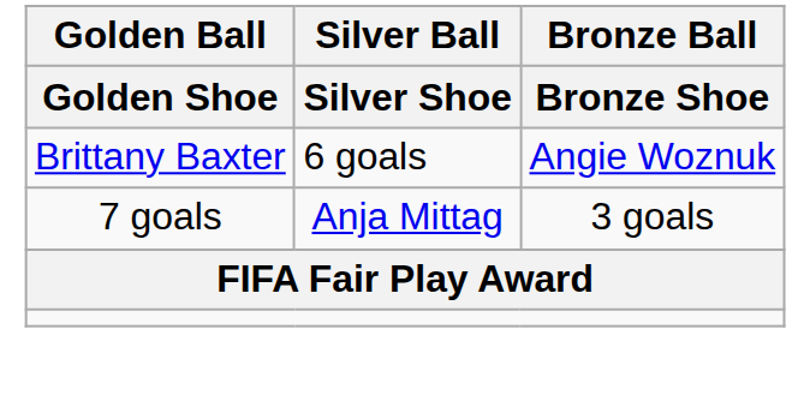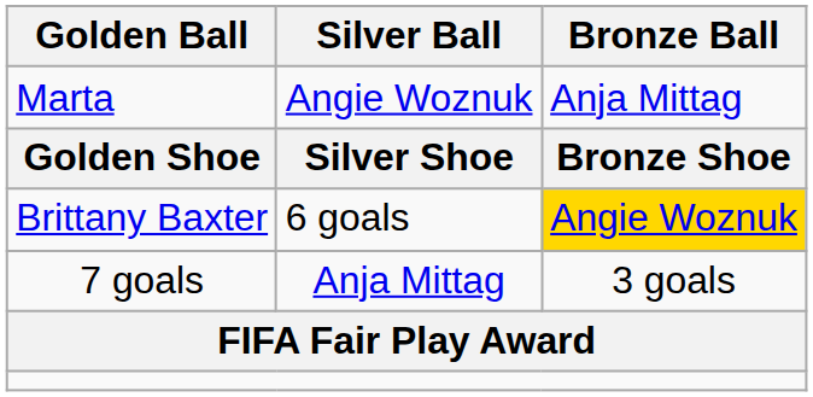 <table class="wikitable" style="margin:auto">
 <tr>
 <th>Golden Ball</th>
 <th>Silver Ball</th>
 <th>Bronze Ball</th>
+</tr>
+<tr>
+<td> <a href='#'>Marta</a></td>
+<td> <a href='#'>Angie Woznuk</a></td>
+<td> <a href='#'>Anja Mittag</a></td>
 </tr>
 <tr>
 <th>Golden Shoe</th>
 <th>Silver Shoe</th>
 <th>Bronze Shoe</th>
 </tr>
 <tr>
 <td> <a href='#'>Brittany Baxter</a></td>
 <td>6 goals</td>
-<td> <a href='#'>Angie Woznuk</a></td>
+<td style="background: gold;"> <a href='#'>Angie Woznuk</a></td>
 </tr>
 <tr style="text-align:center;">
 <td>7 goals</td>
 <td> <a href='#'>Anja Mittag</a></td>
 <td>3 goals</td>
 </tr>
 <tr>
 <th colspan="3">FIFA Fair Play Award</th>
 </tr>
 <tr>
 <td colspan="3" style="text-align:center;"></td>
 </tr>
 </table>
